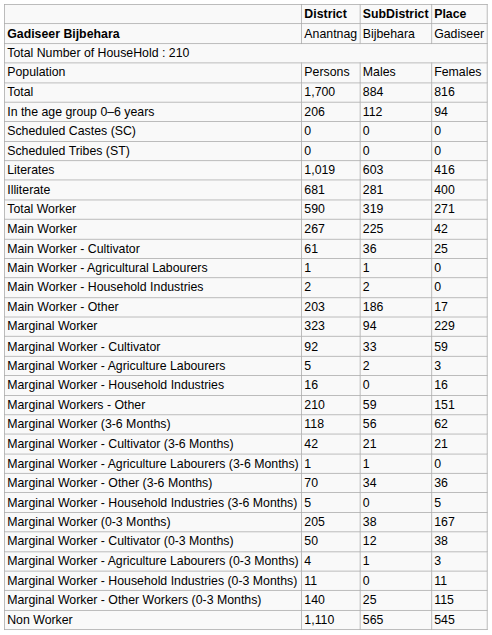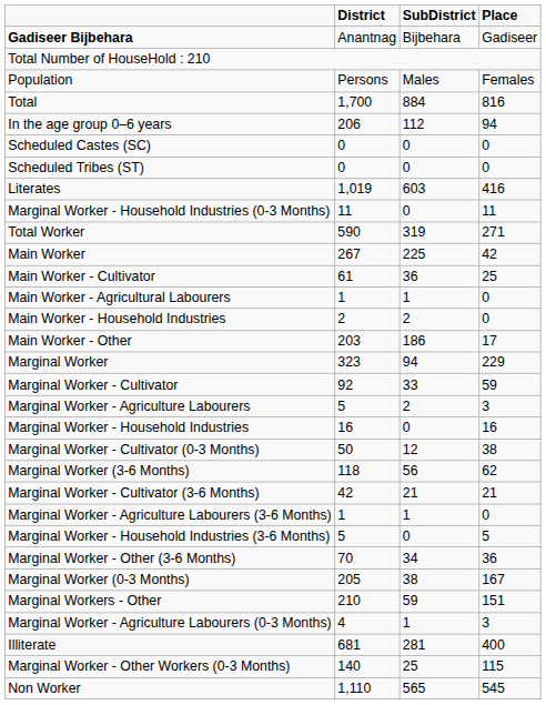 <table class="wikitable">
 <tr>
 <td></td>
 <td><strong>District</strong></td>
 <td><strong>SubDistrict</strong></td>
 <td><strong>Place</strong></td>
 </tr>
 <tr>
 <td><strong>Gadiseer Bijbehara</strong></td>
 <td>Anantnag</td>
 <td>Bijbehara</td>
 <td>Gadiseer</td>
 </tr>
 <tr>
 <td colspan="4">Total Number of HouseHold : 210</td>
 </tr>
 <tr>
 <td>Population</td>
 <td>Persons</td>
 <td>Males</td>
 <td>Females</td>
 </tr>
 <tr>
 <td>Total</td>
 <td>1,700</td>
 <td>884</td>
 <td>816</td>
 </tr>
 <tr>
 <td>In the age group 0–6 years</td>
 <td>206</td>
 <td>112</td>
 <td>94</td>
 </tr>
 <tr>
 <td>Scheduled Castes (SC)</td>
 <td>0</td>
 <td>0</td>
 <td>0</td>
 </tr>
 <tr>
 <td>Scheduled Tribes (ST)</td>
 <td>0</td>
 <td>0</td>
 <td>0</td>
 </tr>
 <tr>
 <td>Literates</td>
 <td>1,019</td>
 <td>603</td>
 <td>416</td>
 </tr>
 <tr>
-<td>Illiterate</td>
-<td>681</td>
-<td>281</td>
-<td>400</td>
+<td>Marginal Worker - Household Industries (0-3 Months)</td>
+<td>11</td>
+<td>0</td>
+<td>11</td>
 </tr>
 <tr>
 <td>Total Worker</td>
 <td>590</td>
 <td>319</td>
 <td>271</td>
 </tr>
 <tr>
 <td>Main Worker</td>
 <td>267</td>
 <td>225</td>
 <td>42</td>
 </tr>
 <tr>
 <td>Main Worker - Cultivator</td>
 <td>61</td>
 <td>36</td>
 <td>25</td>
 </tr>
 <tr>
 <td>Main Worker - Agricultural Labourers</td>
 <td>1</td>
 <td>1</td>
 <td>0</td>
 </tr>
 <tr>
 <td>Main Worker - Household Industries</td>
 <td>2</td>
 <td>2</td>
 <td>0</td>
 </tr>
 <tr>
 <td>Main Worker - Other</td>
 <td>203</td>
 <td>186</td>
 <td>17</td>
 </tr>
 <tr>
 <td>Marginal Worker</td>
 <td>323</td>
 <td>94</td>
 <td>229</td>
 </tr>
 <tr>
 <td>Marginal Worker - Cultivator</td>
 <td>92</td>
 <td>33</td>
 <td>59</td>
 </tr>
 <tr>
 <td>Marginal Worker - Agriculture Labourers</td>
 <td>5</td>
 <td>2</td>
 <td>3</td>
 </tr>
 <tr>
 <td>Marginal Worker - Household Industries</td>
 <td>16</td>
 <td>0</td>
 <td>16</td>
 </tr>
 <tr>
-<td>Marginal Workers - Other</td>
-<td>210</td>
-<td>59</td>
-<td>151</td>
+<td>Marginal Worker - Cultivator (0-3 Months)</td>
+<td>50</td>
+<td>12</td>
+<td>38</td>
 </tr>
 <tr>
 <td>Marginal Worker (3-6 Months)</td>
 <td>118</td>
 <td>56</td>
 <td>62</td>
 </tr>
 <tr>
 <td>Marginal Worker - Cultivator (3-6 Months)</td>
 <td>42</td>
 <td>21</td>
 <td>21</td>
 </tr>
 <tr>
 <td>Marginal Worker - Agriculture Labourers (3-6 Months)</td>
 <td>1</td>
 <td>1</td>
 <td>0</td>
 </tr>
 <tr>
+<td>Marginal Worker - Household Industries (3-6 Months)</td>
+<td>5</td>
+<td>0</td>
+<td>5</td>
+</tr>
+<tr>
 <td>Marginal Worker - Other (3-6 Months)</td>
 <td>70</td>
 <td>34</td>
 <td>36</td>
-</tr>
-<tr>
-<td>Marginal Worker - Household Industries (3-6 Months)</td>
-<td>5</td>
-<td>0</td>
-<td>5</td>
 </tr>
 <tr>
 <td>Marginal Worker (0-3 Months)</td>
 <td>205</td>
 <td>38</td>
 <td>167</td>
 </tr>
 <tr>
-<td>Marginal Worker - Cultivator (0-3 Months)</td>
-<td>50</td>
-<td>12</td>
-<td>38</td>
+<td>Marginal Workers - Other</td>
+<td>210</td>
+<td>59</td>
+<td>151</td>
 </tr>
 <tr>
 <td>Marginal Worker - Agriculture Labourers (0-3 Months)</td>
 <td>4</td>
 <td>1</td>
 <td>3</td>
 </tr>
 <tr>
-<td>Marginal Worker - Household Industries (0-3 Months)</td>
-<td>11</td>
-<td>0</td>
-<td>11</td>
+<td>Illiterate</td>
+<td>681</td>
+<td>281</td>
+<td>400</td>
 </tr>
 <tr>
 <td>Marginal Worker - Other Workers (0-3 Months)</td>
 <td>140</td>
 <td>25</td>
 <td>115</td>
 </tr>
 <tr>
 <td>Non Worker</td>
 <td>1,110</td>
 <td>565</td>
 <td>545</td>
 </tr>
 </table>
